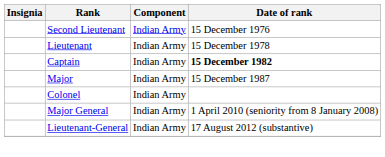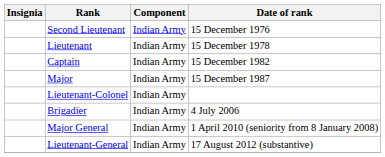 <table class="wikitable" style="background:white">
 <tr>
 <th>Insignia</th>
 <th>Rank</th>
 <th>Component</th>
 <th>Date of rank</th>
 </tr>
 <tr>
 <td align="center"></td>
 <td><a href='#'>Second Lieutenant</a></td>
 <td><a href='#'>Indian Army</a></td>
 <td>15 December 1976</td>
 </tr>
 <tr>
 <td align="center"></td>
 <td><a href='#'>Lieutenant</a></td>
 <td>Indian Army</td>
 <td>15 December 1978</td>
 </tr>
 <tr>
 <td align="center"></td>
 <td><a href='#'>Captain</a></td>
 <td>Indian Army</td>
-<td><strong>15 December 1982</strong></td>
+<td>15 December 1982</td>
 </tr>
 <tr>
 <td align="center"></td>
 <td><a href='#'>Major</a></td>
 <td>Indian Army</td>
 <td>15 December 1987</td>
 </tr>
 <tr>
 <td align="center"></td>
-<td><a href='#'>Colonel</a></td>
+<td><a href='#'>Lieutenant-Colonel</a></td>
 <td>Indian Army</td>
 <td></td>
+</tr>
+<tr>
+<td align="center"></td>
+<td><a href='#'>Brigadier</a></td>
+<td>Indian Army</td>
+<td>4 July 2006</td>
 </tr>
 <tr>
 <td align="center"></td>
 <td><a href='#'>Major General</a></td>
 <td>Indian Army</td>
 <td>1 April 2010 (seniority from 8 January 2008)</td>
 </tr>
 <tr>
 <td align="center"></td>
 <td><a href='#'>Lieutenant-General</a></td>
 <td>Indian Army</td>
 <td>17 August 2012 (substantive)</td>
 </tr>
 <tr>
 </tr>
 </table>
